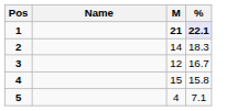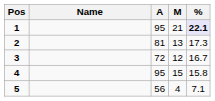 <table class="wikitable" style="text-align:center; font-size:90%;">
 <tr>
 <th width=30px>Pos</th>
 <th width=175px>Name</th>
+<th width=20px>A</th>
 <th width=20px>M</th>
 <th width=25px>%</th>
 </tr>
 <tr>
 <td><strong>1</strong></td>
 <td align=left><strong></strong></td>
-<td><strong>21</strong></td>
+<td>95</td>
+<td>21</td>
 <td style="background: lavender;"><strong>22.1</strong></td>
 </tr>
 <tr>
 <td><strong>2</strong></td>
 <td align=left></td>
-<td>14</td>
-<td>18.3</td>
+<td>81</td>
+<td>13</td>
+<td>17.3</td>
 </tr>
 <tr>
 <td><strong>3</strong></td>
 <td align=left></td>
+<td>72</td>
 <td>12</td>
 <td>16.7</td>
 </tr>
 <tr>
 <td><strong>4</strong></td>
 <td align=left></td>
+<td>95</td>
 <td>15</td>
 <td>15.8</td>
 </tr>
 <tr>
 <td><strong>5</strong></td>
 <td align=left></td>
+<td>56</td>
 <td>4</td>
 <td>7.1</td>
 </tr>
 </table>
